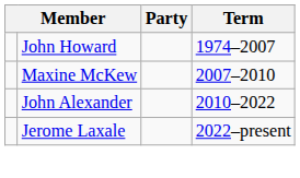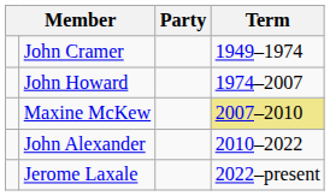 <table class="wikitable">
 <tr>
 <th colspan="2">Member</th>
 <th>Party</th>
 <th>Term</th>
+</tr>
+<tr>
+<td> </td>
+<td><a href='#'>John Cramer</a></td>
+<td></td>
+<td><a href='#'>1949</a>–1974</td>
 </tr>
 <tr>
 <td> </td>
 <td><a href='#'>John Howard</a></td>
 <td></td>
 <td><a href='#'>1974</a>–2007</td>
 </tr>
 <tr>
 <td> </td>
 <td><a href='#'>Maxine McKew</a></td>
 <td></td>
-<td><a href='#'>2007</a>–2010</td>
+<td style="background: khaki;"><a href='#'>2007</a>–2010</td>
 </tr>
 <tr>
 <td> </td>
 <td><a href='#'>John Alexander</a></td>
 <td></td>
 <td><a href='#'>2010</a>–2022</td>
 </tr>
 <tr>
 <td> </td>
 <td><a href='#'>Jerome Laxale</a></td>
 <td></td>
 <td><a href='#'>2022</a>–present</td>
 </tr>
 </table>
